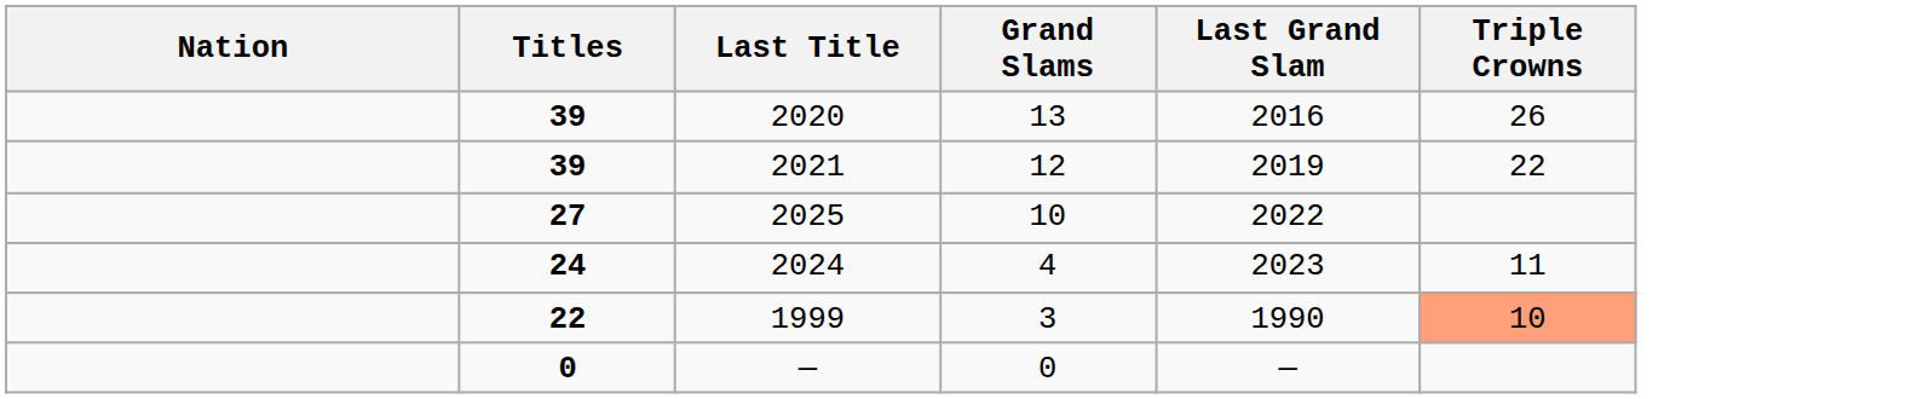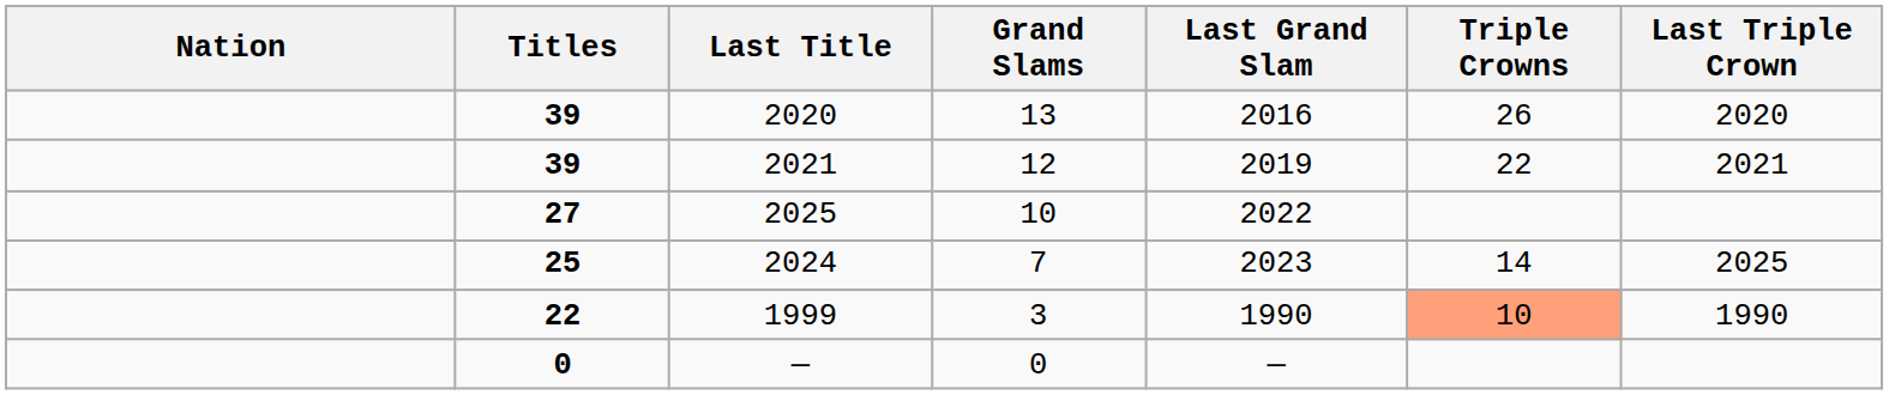 <table class="wikitable sortable" style="text-align:center">
 <tr>
 <th style="width:185px">Nation</th>
 <th style="width:85px">Titles</th>
 <th style="width:105px">Last Title</th>
 <th style="width:85px">Grand Slams</th>
 <th style="width:105px">Last Grand Slam</th>
 <th style="width:85px">Triple Crowns</th>
+<th style="width:105px">Last Triple Crown</th>
 </tr>
 <tr>
 <td style="text-align:left"></td>
 <td><strong>39</strong></td>
 <td>2020</td>
 <td>13</td>
 <td>2016</td>
 <td>26</td>
+<td>2020</td>
 </tr>
 <tr>
 <td style="text-align:left"></td>
 <td><strong>39</strong></td>
 <td>2021</td>
 <td>12</td>
 <td>2019</td>
 <td>22</td>
+<td>2021</td>
 </tr>
 <tr>
 <td style="text-align:left"></td>
 <td><strong>27</strong></td>
 <td>2025</td>
 <td>10</td>
 <td>2022</td>
 <td></td>
+<td></td>
 </tr>
 <tr>
 <td style="text-align:left"></td>
-<td><strong>24</strong></td>
+<td><strong>25</strong></td>
 <td>2024</td>
-<td>4</td>
+<td>7</td>
 <td>2023</td>
-<td>11</td>
+<td>14</td>
+<td>2025</td>
 </tr>
 <tr>
 <td style="text-align:left"></td>
 <td><strong>22</strong></td>
 <td>1999</td>
 <td>3</td>
 <td>1990</td>
 <td style="background: lightsalmon;">10</td>
+<td>1990</td>
 </tr>
 <tr>
 <td style="text-align:left"></td>
 <td><strong>0</strong></td>
 <td>—</td>
 <td>0</td>
 <td>—</td>
 <td></td>
+<td></td>
 </tr>
 </table>
